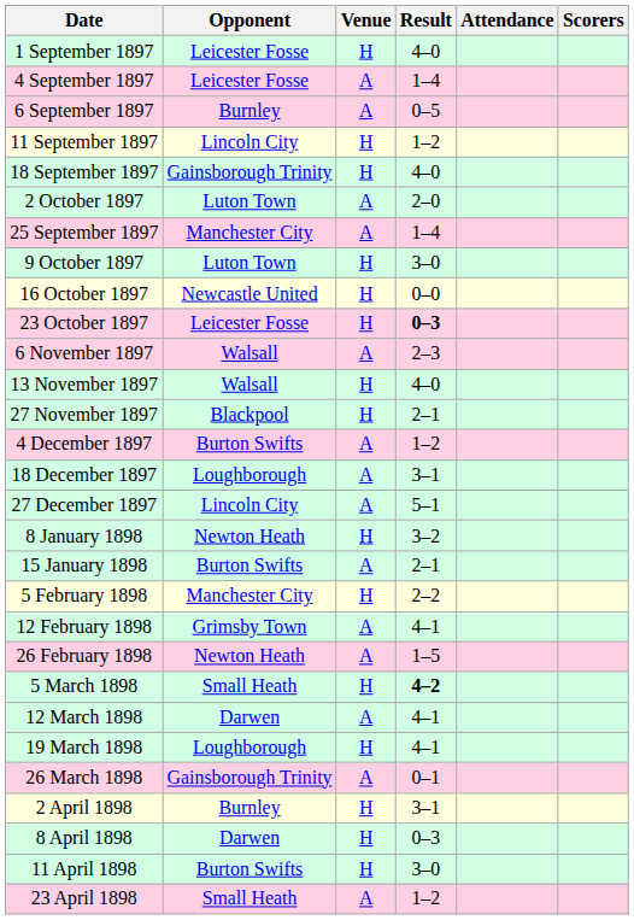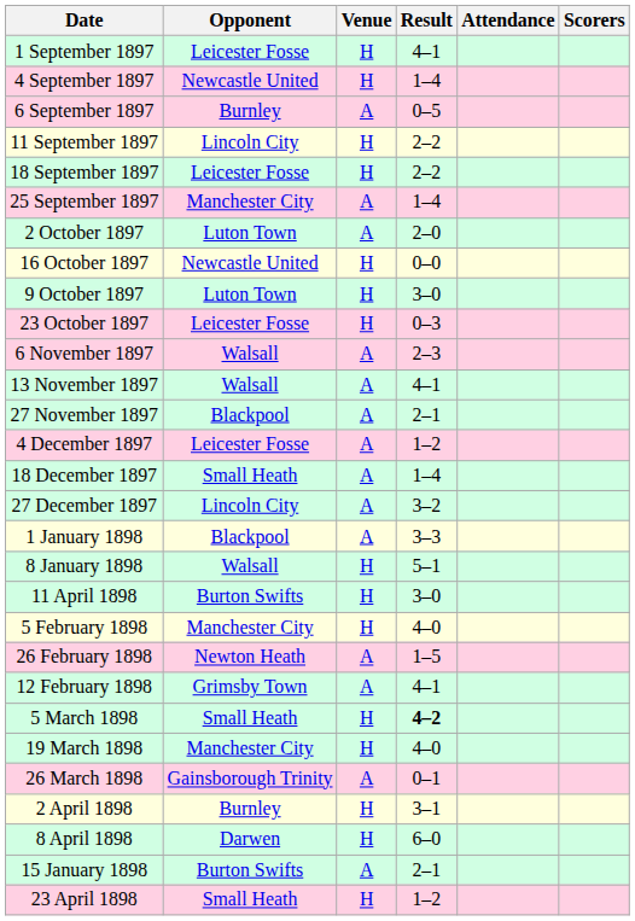 <table class="wikitable sortable" style="text-align:center;">
 <tr>
 <th>Date</th>
 <th>Opponent</th>
 <th>Venue</th>
 <th>Result</th>
 <th>Attendance</th>
 <th>Scorers</th>
 </tr>
 <tr style="background:#d0ffe3;">
 <td>1 September 1897</td>
 <td><a href='#'>Leicester Fosse</a></td>
 <td><a href='#'>H</a></td>
-<td>4–0</td>
+<td>4–1</td>
 <td></td>
 <td></td>
 </tr>
 <tr style="background:#ffd0e3;">
 <td>4 September 1897</td>
-<td><a href='#'>Leicester Fosse</a></td>
-<td><a href='#'>A</a></td>
+<td><a href='#'>Newcastle United</a></td>
+<td><a href='#'>H</a></td>
 <td>1–4</td>
 <td></td>
 <td></td>
 </tr>
 <tr style="background:#ffd0e3;">
 <td>6 September 1897</td>
 <td><a href='#'>Burnley</a></td>
 <td><a href='#'>A</a></td>
 <td>0–5</td>
 <td></td>
 <td></td>
 </tr>
 <tr style="background:#ffffdd;">
 <td>11 September 1897</td>
 <td><a href='#'>Lincoln City</a></td>
 <td><a href='#'>H</a></td>
-<td>1–2</td>
+<td>2–2</td>
 <td></td>
 <td></td>
 </tr>
 <tr style="background:#d0ffe3;">
 <td>18 September 1897</td>
-<td><a href='#'>Gainsborough Trinity</a></td>
+<td><a href='#'>Leicester Fosse</a></td>
 <td><a href='#'>H</a></td>
-<td>4–0</td>
-<td></td>
-<td></td>
-</tr>
-<tr style="background:#d0ffe3;">
-<td>2 October 1897</td>
-<td><a href='#'>Luton Town</a></td>
-<td><a href='#'>A</a></td>
-<td>2–0</td>
+<td>2–2</td>
 <td></td>
 <td></td>
 </tr>
 <tr style="background:#ffd0e3;">
 <td>25 September 1897</td>
 <td><a href='#'>Manchester City</a></td>
 <td><a href='#'>A</a></td>
 <td>1–4</td>
 <td></td>
 <td></td>
 </tr>
 <tr style="background:#d0ffe3;">
-<td>9 October 1897</td>
+<td>2 October 1897</td>
 <td><a href='#'>Luton Town</a></td>
-<td><a href='#'>H</a></td>
-<td>3–0</td>
+<td><a href='#'>A</a></td>
+<td>2–0</td>
 <td></td>
 <td></td>
 </tr>
 <tr style="background:#ffffdd;">
 <td>16 October 1897</td>
 <td><a href='#'>Newcastle United</a></td>
 <td><a href='#'>H</a></td>
 <td>0–0</td>
 <td></td>
 <td></td>
 </tr>
+<tr style="background:#d0ffe3;">
+<td>9 October 1897</td>
+<td><a href='#'>Luton Town</a></td>
+<td><a href='#'>H</a></td>
+<td>3–0</td>
+<td></td>
+<td></td>
+</tr>
 <tr style="background:#ffd0e3;">
 <td>23 October 1897</td>
 <td><a href='#'>Leicester Fosse</a></td>
 <td><a href='#'>H</a></td>
-<td><strong>0–3</strong></td>
+<td>0–3</td>
 <td></td>
 <td></td>
 </tr>
 <tr style="background:#ffd0e3;">
 <td>6 November 1897</td>
 <td><a href='#'>Walsall</a></td>
 <td><a href='#'>A</a></td>
 <td>2–3</td>
 <td></td>
 <td></td>
 </tr>
 <tr style="background:#d0ffe3;">
 <td>13 November 1897</td>
 <td><a href='#'>Walsall</a></td>
-<td><a href='#'>H</a></td>
-<td>4–0</td>
+<td><a href='#'>A</a></td>
+<td>4–1</td>
 <td></td>
 <td></td>
 </tr>
 <tr style="background:#d0ffe3;">
 <td>27 November 1897</td>
 <td><a href='#'>Blackpool</a></td>
-<td><a href='#'>H</a></td>
+<td><a href='#'>A</a></td>
 <td>2–1</td>
 <td></td>
 <td></td>
 </tr>
 <tr style="background:#ffd0e3;">
 <td>4 December 1897</td>
-<td><a href='#'>Burton Swifts</a></td>
+<td><a href='#'>Leicester Fosse</a></td>
 <td><a href='#'>A</a></td>
 <td>1–2</td>
 <td></td>
 <td></td>
 </tr>
 <tr style="background:#d0ffe3;">
 <td>18 December 1897</td>
-<td><a href='#'>Loughborough</a></td>
+<td><a href='#'>Small Heath</a></td>
 <td><a href='#'>A</a></td>
-<td>3–1</td>
+<td>1–4</td>
 <td></td>
 <td></td>
 </tr>
 <tr style="background:#d0ffe3;">
 <td>27 December 1897</td>
 <td><a href='#'>Lincoln City</a></td>
 <td><a href='#'>A</a></td>
+<td>3–2</td>
+<td></td>
+<td></td>
+</tr>
+<tr style="background:#ffffdd;">
+<td>1 January 1898</td>
+<td><a href='#'>Blackpool</a></td>
+<td><a href='#'>A</a></td>
+<td>3–3</td>
+<td></td>
+<td></td>
+</tr>
+<tr style="background:#d0ffe3;">
+<td>8 January 1898</td>
+<td><a href='#'>Walsall</a></td>
+<td><a href='#'>H</a></td>
 <td>5–1</td>
 <td></td>
 <td></td>
 </tr>
 <tr style="background:#d0ffe3;">
-<td>8 January 1898</td>
-<td><a href='#'>Newton Heath</a></td>
+<td>11 April 1898</td>
+<td><a href='#'>Burton Swifts</a></td>
 <td><a href='#'>H</a></td>
-<td>3–2</td>
-<td></td>
-<td></td>
-</tr>
-<tr style="background:#d0ffe3;">
-<td>15 January 1898</td>
-<td><a href='#'>Burton Swifts</a></td>
-<td><a href='#'>A</a></td>
-<td>2–1</td>
+<td>3–0</td>
 <td></td>
 <td></td>
 </tr>
 <tr style="background:#ffffdd;">
 <td>5 February 1898</td>
 <td><a href='#'>Manchester City</a></td>
 <td><a href='#'>H</a></td>
-<td>2–2</td>
-<td></td>
-<td></td>
-</tr>
-<tr style="background:#d0ffe3;">
-<td>12 February 1898</td>
-<td><a href='#'>Grimsby Town</a></td>
-<td><a href='#'>A</a></td>
-<td>4–1</td>
+<td>4–0</td>
 <td></td>
 <td></td>
 </tr>
 <tr style="background:#ffd0e3;">
 <td>26 February 1898</td>
 <td><a href='#'>Newton Heath</a></td>
 <td><a href='#'>A</a></td>
 <td>1–5</td>
 <td></td>
 <td></td>
 </tr>
 <tr style="background:#d0ffe3;">
+<td>12 February 1898</td>
+<td><a href='#'>Grimsby Town</a></td>
+<td><a href='#'>A</a></td>
+<td>4–1</td>
+<td></td>
+<td></td>
+</tr>
+<tr style="background:#d0ffe3;">
 <td>5 March 1898</td>
 <td><a href='#'>Small Heath</a></td>
 <td><a href='#'>H</a></td>
 <td><strong>4–2</strong></td>
 <td></td>
 <td></td>
 </tr>
 <tr style="background:#d0ffe3;">
-<td>12 March 1898</td>
-<td><a href='#'>Darwen</a></td>
-<td><a href='#'>A</a></td>
-<td>4–1</td>
-<td></td>
-<td></td>
-</tr>
-<tr style="background:#d0ffe3;">
 <td>19 March 1898</td>
-<td><a href='#'>Loughborough</a></td>
+<td><a href='#'>Manchester City</a></td>
 <td><a href='#'>H</a></td>
-<td>4–1</td>
+<td>4–0</td>
 <td></td>
 <td></td>
 </tr>
 <tr style="background:#ffd0e3;">
 <td>26 March 1898</td>
 <td><a href='#'>Gainsborough Trinity</a></td>
 <td><a href='#'>A</a></td>
 <td>0–1</td>
 <td></td>
 <td></td>
 </tr>
 <tr style="background:#ffffdd;">
 <td>2 April 1898</td>
 <td><a href='#'>Burnley</a></td>
 <td><a href='#'>H</a></td>
 <td>3–1</td>
 <td></td>
 <td></td>
 </tr>
 <tr style="background:#d0ffe3;">
 <td>8 April 1898</td>
 <td><a href='#'>Darwen</a></td>
 <td><a href='#'>H</a></td>
-<td>0–3</td>
+<td>6–0</td>
 <td></td>
 <td></td>
 </tr>
 <tr style="background:#d0ffe3;">
-<td>11 April 1898</td>
+<td>15 January 1898</td>
 <td><a href='#'>Burton Swifts</a></td>
-<td><a href='#'>H</a></td>
-<td>3–0</td>
+<td><a href='#'>A</a></td>
+<td>2–1</td>
 <td></td>
 <td></td>
 </tr>
 <tr style="background:#ffd0e3;">
 <td>23 April 1898</td>
 <td><a href='#'>Small Heath</a></td>
-<td><a href='#'>A</a></td>
+<td><a href='#'>H</a></td>
 <td>1–2</td>
 <td></td>
 <td></td>
 </tr>
 </table>
